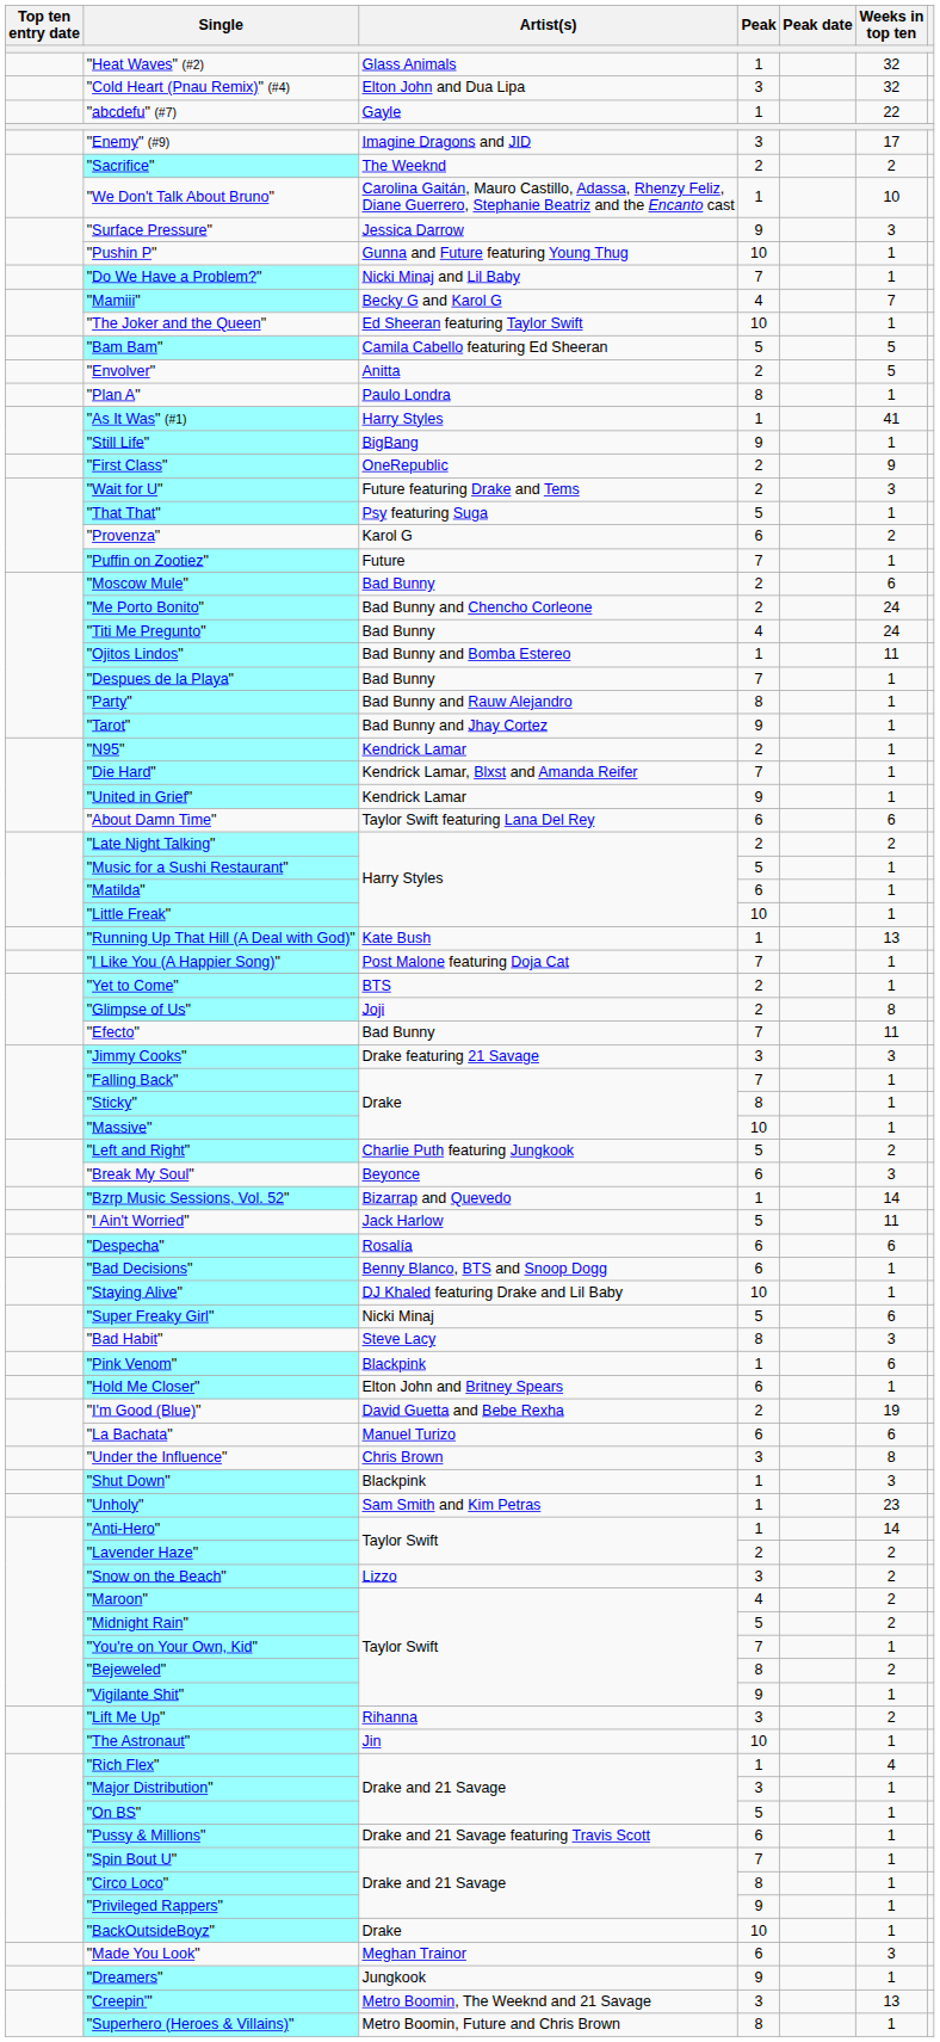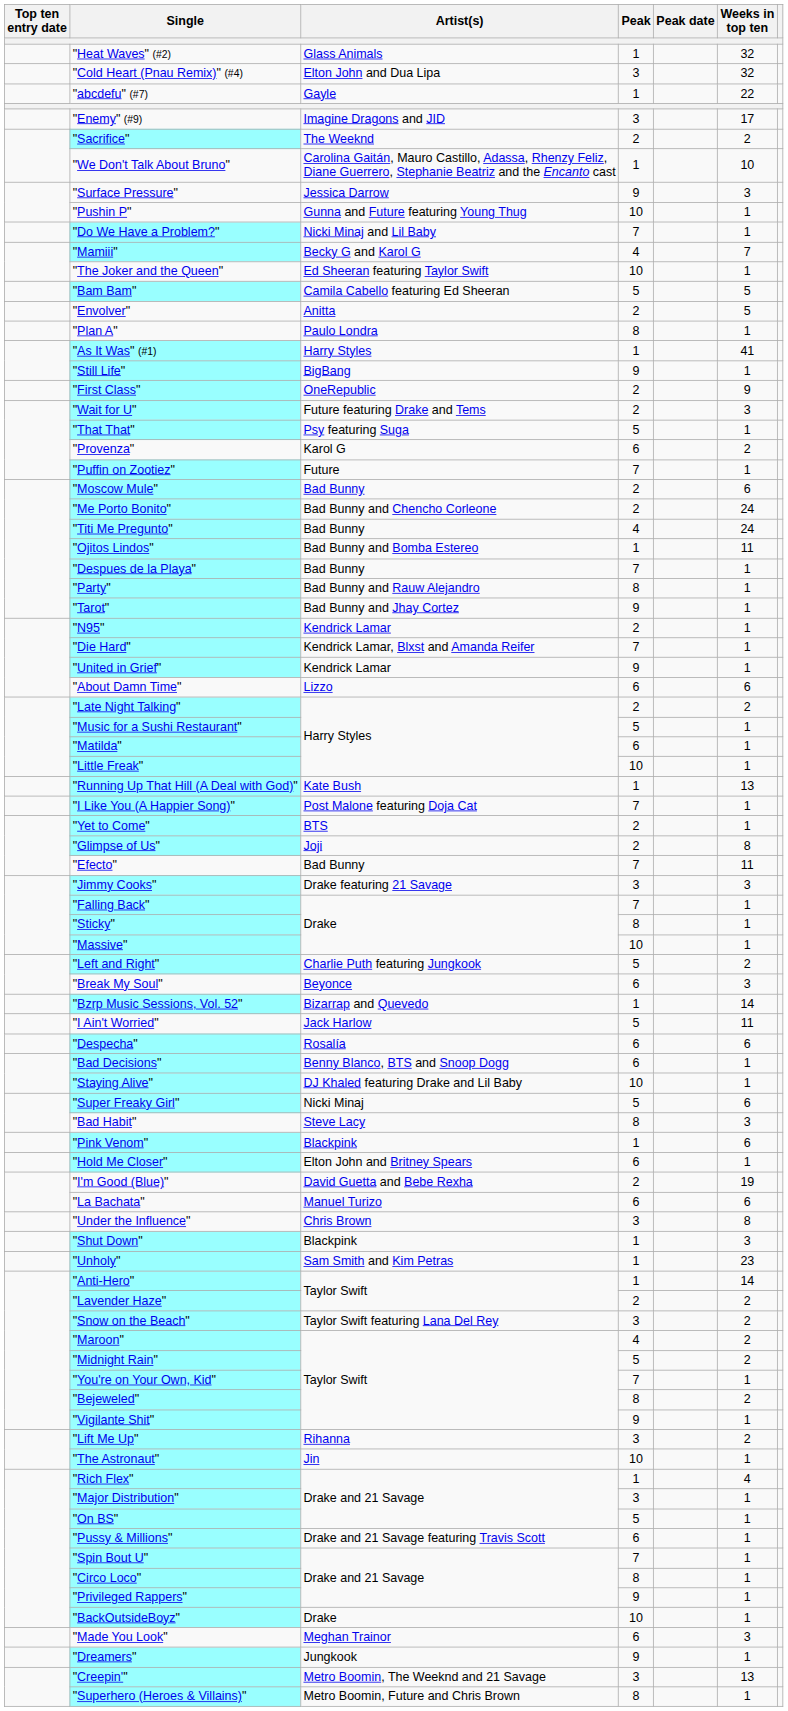 <table class="wikitable sortable">
 <tr>
 <th>Top ten<br>entry date</th>
 <th>Single</th>
 <th>Artist(s)</th>
 <th data-sort-type="number">Peak</th>
 <th>Peak date</th>
 <th data-sort-type="number">Weeks in<br>top ten</th>
 <th></th>
 </tr>
 <tr>
 <th colspan=7></th>
 </tr>
 <tr>
 <td></td>
 <td>"<a href='#'>Heat Waves</a>" <small>(#2)</small></td>
 <td><a href='#'>Glass Animals</a></td>
 <td style="text-align:center;">1</td>
 <td></td>
 <td style="text-align:center;">32</td>
 <td style="text-align:center;"> </td>
 </tr>
 <tr>
 <td></td>
 <td>"<a href='#'>Cold Heart (Pnau Remix)</a>" <small>(#4)</small></td>
 <td><a href='#'>Elton John</a> and Dua Lipa</td>
 <td style="text-align:center;">3</td>
 <td></td>
 <td style="text-align:center;">32</td>
 <td style="text-align:center;"> </td>
 </tr>
 <tr>
 <td></td>
 <td>"<a href='#'>abcdefu</a>" <small>(#7)</small></td>
 <td><a href='#'>Gayle</a></td>
 <td style="text-align:center;">1</td>
 <td></td>
 <td style="text-align:center;">22</td>
 <td style="text-align:center;"> </td>
 </tr>
 <tr>
 <th colspan=7></th>
 </tr>
 <tr>
 <td></td>
 <td>"<a href='#'>Enemy</a>" <small>(#9)</small></td>
 <td><a href='#'>Imagine Dragons</a> and <a href='#'>JID</a></td>
 <td style="text-align:center;">3</td>
 <td></td>
 <td style="text-align:center;">17</td>
 <td style="text-align:center;"> </td>
 </tr>
 <tr>
 <td rowspan=2></td>
 <td style= "background:#9ff;">"<a href='#'>Sacrifice</a>" </td>
 <td><a href='#'>The Weeknd</a></td>
 <td style="text-align:center;">2</td>
 <td></td>
 <td style="text-align:center;">2</td>
 <td style="text-align:center;"></td>
 </tr>
 <tr>
 <td>"<a href='#'>We Don't Talk About Bruno</a>"</td>
 <td><a href='#'>Carolina Gaitán</a>, Mauro Castillo, <a href='#'>Adassa</a>, <a href='#'>Rhenzy Feliz</a>,<br> <a href='#'>Diane Guerrero</a>, <a href='#'>Stephanie Beatriz</a> and the <em><a href='#'>Encanto</a></em> cast</td>
 <td style="text-align:center;">1</td>
 <td></td>
 <td style="text-align:center;">10</td>
 <td style="text-align:center;"> </td>
 </tr>
 <tr>
 <td rowspan=2></td>
 <td>"<a href='#'>Surface Pressure</a>"</td>
 <td><a href='#'>Jessica Darrow</a></td>
 <td style="text-align:center;">9</td>
 <td></td>
 <td style="text-align:center;">3</td>
 <td style="text-align:center;"></td>
 </tr>
 <tr>
 <td>"<a href='#'>Pushin P</a>"</td>
 <td><a href='#'>Gunna</a> and <a href='#'>Future</a> featuring <a href='#'>Young Thug</a></td>
 <td style="text-align:center;">10</td>
 <td></td>
 <td style="text-align:center;">1</td>
 <td style="text-align:center;"></td>
 </tr>
 <tr>
 <td></td>
 <td style= "background:#9ff;">"<a href='#'>Do We Have a Problem?</a>" </td>
 <td><a href='#'>Nicki Minaj</a> and <a href='#'>Lil Baby</a></td>
 <td style="text-align:center;">7</td>
 <td></td>
 <td style="text-align:center;">1</td>
 <td style="text-align:center;"></td>
 </tr>
 <tr>
 <td rowspan=2></td>
 <td style= "background:#9ff;">"<a href='#'>Mamiii</a>" </td>
 <td><a href='#'>Becky G</a> and <a href='#'>Karol G</a></td>
 <td style="text-align:center;">4</td>
 <td></td>
 <td style="text-align:center;">7</td>
 <td style="text-align:center;"> </td>
 </tr>
 <tr>
 <td>"<a href='#'>The Joker and the Queen</a>"</td>
 <td><a href='#'>Ed Sheeran</a> featuring <a href='#'>Taylor Swift</a></td>
 <td style="text-align:center;">10</td>
 <td></td>
 <td style="text-align:center;">1</td>
 <td style="text-align:center;"></td>
 </tr>
 <tr>
 <td></td>
 <td style= "background:#9ff;">"<a href='#'>Bam Bam</a>" </td>
 <td><a href='#'>Camila Cabello</a> featuring Ed Sheeran</td>
 <td style="text-align:center;">5</td>
 <td></td>
 <td style="text-align:center;">5</td>
 <td style="text-align:center;"> </td>
 </tr>
 <tr>
 <td></td>
 <td>"<a href='#'>Envolver</a>"</td>
 <td><a href='#'>Anitta</a></td>
 <td style="text-align:center;">2</td>
 <td></td>
 <td style="text-align:center;">5</td>
 <td style="text-align:center;"> </td>
 </tr>
 <tr>
 <td></td>
 <td>"<a href='#'>Plan A</a>"</td>
 <td><a href='#'>Paulo Londra</a></td>
 <td style="text-align:center;">8</td>
 <td></td>
 <td style="text-align:center;">1</td>
 <td style="text-align:center;"></td>
 </tr>
 <tr>
 <td rowspan=2></td>
 <td style= "background:#9ff;">"<a href='#'>As It Was</a>"   <small>(#1)</small></td>
 <td><a href='#'>Harry Styles</a></td>
 <td style="text-align:center;">1</td>
 <td></td>
 <td style="text-align:center;">41</td>
 <td style="text-align:center;"></td>
 </tr>
 <tr>
 <td style= "background:#9ff;">"<a href='#'>Still Life</a>" </td>
 <td><a href='#'>BigBang</a></td>
 <td style="text-align:center;">9</td>
 <td></td>
 <td style="text-align:center;">1</td>
 <td style="text-align:center;"></td>
 </tr>
 <tr>
 <td></td>
 <td style= "background:#9ff;">"<a href='#'>First Class</a>" </td>
 <td><a href='#'>OneRepublic</a></td>
 <td style="text-align:center;">2</td>
 <td></td>
 <td style="text-align:center;">9</td>
 <td style="text-align:center;"></td>
 </tr>
 <tr>
 <td rowspan=4></td>
 <td style= "background:#9ff;">"<a href='#'>Wait for U</a>" </td>
 <td>Future featuring <a href='#'>Drake</a> and <a href='#'>Tems</a></td>
 <td style="text-align:center;">2</td>
 <td></td>
 <td style="text-align:center;">3</td>
 <td style="text-align:center;"></td>
 </tr>
 <tr>
 <td style= "background:#9ff;">"<a href='#'>That That</a>" </td>
 <td><a href='#'>Psy</a> featuring <a href='#'>Suga</a></td>
 <td style="text-align:center;">5</td>
 <td></td>
 <td style="text-align:center;">1</td>
 <td style="text-align:center;"></td>
 </tr>
 <tr>
 <td>"<a href='#'>Provenza</a>"</td>
 <td>Karol G</td>
 <td style="text-align:center;">6</td>
 <td></td>
 <td style="text-align:center;">2</td>
 <td style="text-align:center;"></td>
 </tr>
 <tr>
 <td style= "background:#9ff;">"<a href='#'>Puffin on Zootiez</a>" </td>
 <td>Future</td>
 <td style="text-align:center;">7</td>
 <td></td>
 <td style="text-align:center;">1</td>
 <td style="text-align:center;"></td>
 </tr>
 <tr>
 <td rowspan=7></td>
 <td style= "background:#9ff;">"<a href='#'>Moscow Mule</a>" </td>
 <td><a href='#'>Bad Bunny</a></td>
 <td style="text-align:center;">2</td>
 <td></td>
 <td style="text-align:center;">6</td>
 <td style="text-align:center;"></td>
 </tr>
 <tr>
 <td style= "background:#9ff;">"<a href='#'>Me Porto Bonito</a>" </td>
 <td>Bad Bunny and <a href='#'>Chencho Corleone</a></td>
 <td style="text-align:center;">2</td>
 <td></td>
 <td style="text-align:center;">24</td>
 <td style="text-align:center;"> </td>
 </tr>
 <tr>
 <td style= "background:#9ff;">"<a href='#'>Titi Me Pregunto</a>" </td>
 <td>Bad Bunny</td>
 <td style="text-align:center;">4</td>
 <td></td>
 <td style="text-align:center;">24</td>
 <td style="text-align:center;"> </td>
 </tr>
 <tr>
 <td style= "background:#9ff;">"<a href='#'>Ojitos Lindos</a>" </td>
 <td>Bad Bunny and <a href='#'>Bomba Estereo</a></td>
 <td style="text-align:center;">1</td>
 <td></td>
 <td style="text-align:center;">11</td>
 <td style="text-align:center;"> </td>
 </tr>
 <tr>
 <td style= "background:#9ff;">"<a href='#'>Despues de la Playa</a>" </td>
 <td>Bad Bunny</td>
 <td style="text-align:center;">7</td>
 <td></td>
 <td style="text-align:center;">1</td>
 <td style="text-align:center;"></td>
 </tr>
 <tr>
 <td style= "background:#9ff;">"<a href='#'>Party</a>" </td>
 <td>Bad Bunny and <a href='#'>Rauw Alejandro</a></td>
 <td style="text-align:center;">8</td>
 <td></td>
 <td style="text-align:center;">1</td>
 <td style="text-align:center;"></td>
 </tr>
 <tr>
 <td style= "background:#9ff;">"<a href='#'>Tarot</a>" </td>
 <td>Bad Bunny and <a href='#'>Jhay Cortez</a></td>
 <td style="text-align:center;">9</td>
 <td></td>
 <td style="text-align:center;">1</td>
 <td style="text-align:center;"></td>
 </tr>
 <tr>
 <td rowspan=4></td>
 <td style= "background:#9ff;">"<a href='#'>N95</a>" </td>
 <td><a href='#'>Kendrick Lamar</a></td>
 <td style="text-align:center;">2</td>
 <td></td>
 <td style="text-align:center;">1</td>
 <td style="text-align:center;"></td>
 </tr>
 <tr>
 <td style= "background:#9ff;">"<a href='#'>Die Hard</a>" </td>
 <td>Kendrick Lamar, <a href='#'>Blxst</a> and <a href='#'>Amanda Reifer</a></td>
 <td style="text-align:center;">7</td>
 <td></td>
 <td style="text-align:center;">1</td>
 <td style="text-align:center;"></td>
 </tr>
 <tr>
 <td style= "background:#9ff;">"<a href='#'>United in Grief</a>" </td>
 <td>Kendrick Lamar</td>
 <td style="text-align:center;">9</td>
 <td></td>
 <td style="text-align:center;">1</td>
 <td style="text-align:center;"></td>
 </tr>
 <tr>
 <td>"<a href='#'>About Damn Time</a>"</td>
-<td>Taylor Swift featuring <a href='#'>Lana Del Rey</a></td>
+<td><a href='#'>Lizzo</a></td>
 <td style="text-align:center;">6</td>
 <td></td>
 <td style="text-align:center;">6</td>
 <td style="text-align:center;"> </td>
 </tr>
 <tr>
 <td rowspan=4></td>
 <td style= "background:#9ff;">"<a href='#'>Late Night Talking</a>" </td>
 <td rowspan=4>Harry Styles</td>
 <td style="text-align:center;">2</td>
 <td></td>
 <td style="text-align:center;">2</td>
 <td style="text-align:center;"></td>
 </tr>
 <tr>
 <td style= "background:#9ff;">"<a href='#'>Music for a Sushi Restaurant</a>" </td>
 <td style="text-align:center;">5</td>
 <td></td>
 <td style="text-align:center;">1</td>
 <td style="text-align:center;"></td>
 </tr>
 <tr>
 <td style= "background:#9ff;">"<a href='#'>Matilda</a>" </td>
 <td style="text-align:center;">6</td>
 <td></td>
 <td style="text-align:center;">1</td>
 <td style="text-align:center;"></td>
 </tr>
 <tr>
 <td style= "background:#9ff;">"<a href='#'>Little Freak</a>" </td>
 <td style="text-align:center;">10</td>
 <td></td>
 <td style="text-align:center;">1</td>
 <td style="text-align:center;"></td>
 </tr>
 <tr>
 <td></td>
 <td style= "background:#9ff;">"<a href='#'>Running Up That Hill (A Deal with God)</a>" </td>
 <td><a href='#'>Kate Bush</a></td>
 <td style="text-align:center;">1</td>
 <td></td>
 <td style="text-align:center;">13</td>
 <td style="text-align:center;"> </td>
 </tr>
 <tr>
 <td></td>
 <td style= "background:#9ff;">"<a href='#'>I Like You (A Happier Song)</a>" </td>
 <td><a href='#'>Post Malone</a> featuring <a href='#'>Doja Cat</a></td>
 <td style="text-align:center;">7</td>
 <td></td>
 <td style="text-align:center;">1</td>
 <td style="text-align:center;"></td>
 </tr>
 <tr>
 <td rowspan=3></td>
 <td style= "background:#9ff;">"<a href='#'>Yet to Come</a>" </td>
 <td><a href='#'>BTS</a></td>
 <td style="text-align:center;">2</td>
 <td></td>
 <td style="text-align:center;">1</td>
 <td style="text-align:center;"></td>
 </tr>
 <tr>
 <td style= "background:#9ff;">"<a href='#'>Glimpse of Us</a>" </td>
 <td><a href='#'>Joji</a></td>
 <td style="text-align:center;">2</td>
 <td></td>
 <td style="text-align:center;">8</td>
 <td style="text-align:center;"> </td>
 </tr>
 <tr>
 <td>"<a href='#'>Efecto</a>"</td>
 <td>Bad Bunny</td>
 <td style="text-align:center;">7</td>
 <td></td>
 <td style="text-align:center;">11</td>
 <td style="text-align:center;"> </td>
 </tr>
 <tr>
 <td rowspan=4></td>
 <td style= "background:#9ff;">"<a href='#'>Jimmy Cooks</a>" </td>
 <td>Drake featuring <a href='#'>21 Savage</a></td>
 <td style="text-align:center;">3</td>
 <td></td>
 <td style="text-align:center;">3</td>
 <td style="text-align:center;"></td>
 </tr>
 <tr>
 <td style= "background:#9ff;">"<a href='#'>Falling Back</a>" </td>
 <td rowspan=3>Drake</td>
 <td style="text-align:center;">7</td>
 <td></td>
 <td style="text-align:center;">1</td>
 <td style="text-align:center;"></td>
 </tr>
 <tr>
 <td style= "background:#9ff;">"<a href='#'>Sticky</a>" </td>
 <td style="text-align:center;">8</td>
 <td></td>
 <td style="text-align:center;">1</td>
 <td style="text-align:center;"></td>
 </tr>
 <tr>
 <td style= "background:#9ff;">"<a href='#'>Massive</a>" </td>
 <td style="text-align:center;">10</td>
 <td></td>
 <td style="text-align:center;">1</td>
 <td style="text-align:center;"></td>
 </tr>
 <tr>
 <td rowspan=2></td>
 <td style= "background:#9ff;">"<a href='#'>Left and Right</a>" </td>
 <td><a href='#'>Charlie Puth</a> featuring <a href='#'>Jungkook</a></td>
 <td style="text-align:center;">5</td>
 <td></td>
 <td style="text-align:center;">2</td>
 <td style="text-align:center;"></td>
 </tr>
 <tr>
 <td>"<a href='#'>Break My Soul</a>"</td>
 <td><a href='#'>Beyonce</a></td>
 <td style="text-align:center;">6</td>
 <td></td>
 <td style="text-align:center;">3</td>
 <td style="text-align:center;"> </td>
 </tr>
 <tr>
 <td></td>
 <td style= "background:#9ff;">"<a href='#'>Bzrp Music Sessions, Vol. 52</a>" </td>
 <td><a href='#'>Bizarrap</a> and <a href='#'>Quevedo</a></td>
 <td style="text-align:center;">1</td>
 <td></td>
 <td style="text-align:center;">14</td>
 <td style="text-align:center;"> </td>
 </tr>
 <tr>
 <td></td>
 <td>"<a href='#'>I Ain't Worried</a>"</td>
 <td><a href='#'>Jack Harlow</a></td>
 <td style="text-align:center;">5</td>
 <td></td>
 <td style="text-align:center;">11</td>
 <td style="text-align:center;"> </td>
 </tr>
 <tr>
 <td></td>
 <td style= "background:#9ff;">"<a href='#'>Despecha</a>" </td>
 <td><a href='#'>Rosalía</a></td>
 <td style="text-align:center;">6</td>
 <td></td>
 <td style="text-align:center;">6</td>
 <td style="text-align:center;"> </td>
 </tr>
 <tr>
 <td rowspan=2></td>
 <td style= "background:#9ff;">"<a href='#'>Bad Decisions</a>" </td>
 <td><a href='#'>Benny Blanco</a>, <a href='#'>BTS</a> and <a href='#'>Snoop Dogg</a></td>
 <td style="text-align:center;">6</td>
 <td></td>
 <td style="text-align:center;">1</td>
 <td style="text-align:center;"></td>
 </tr>
 <tr>
 <td style= "background:#9ff;">"<a href='#'>Staying Alive</a>" </td>
 <td><a href='#'>DJ Khaled</a> featuring Drake and Lil Baby</td>
 <td style="text-align:center;">10</td>
 <td></td>
 <td style="text-align:center;">1</td>
 <td style="text-align:center;"></td>
 </tr>
 <tr>
 <td rowspan=2></td>
 <td style= "background:#9ff;">"<a href='#'>Super Freaky Girl</a>" </td>
 <td>Nicki Minaj</td>
 <td style="text-align:center;">5</td>
 <td></td>
 <td style="text-align:center;">6</td>
 <td style="text-align:center;"></td>
 </tr>
 <tr>
 <td>"<a href='#'>Bad Habit</a>"</td>
 <td><a href='#'>Steve Lacy</a></td>
 <td style="text-align:center;">8</td>
 <td></td>
 <td style="text-align:center;">3</td>
 <td style="text-align:center;"> </td>
 </tr>
 <tr>
 <td></td>
 <td style= "background:#9ff;">"<a href='#'>Pink Venom</a>" </td>
 <td><a href='#'>Blackpink</a></td>
 <td style="text-align:center;">1</td>
 <td></td>
 <td style="text-align:center;">6</td>
 <td style="text-align:center;"></td>
 </tr>
 <tr>
 <td></td>
 <td style= "background:#9ff;">"<a href='#'>Hold Me Closer</a>" </td>
 <td>Elton John and <a href='#'>Britney Spears</a></td>
 <td style="text-align:center;">6</td>
 <td></td>
 <td style="text-align:center;">1</td>
 <td style="text-align:center;"></td>
 </tr>
 <tr>
 <td rowspan=2></td>
 <td>"<a href='#'>I'm Good (Blue)</a>"</td>
 <td><a href='#'>David Guetta</a> and <a href='#'>Bebe Rexha</a></td>
 <td style="text-align:center;">2</td>
 <td></td>
 <td style="text-align:center;">19</td>
 <td style="text-align:center;"> </td>
 </tr>
 <tr>
 <td>"<a href='#'>La Bachata</a>"</td>
 <td><a href='#'>Manuel Turizo</a></td>
 <td style="text-align:center;">6</td>
 <td></td>
 <td style="text-align:center;">6</td>
 <td style="text-align:center;"> </td>
 </tr>
 <tr>
 <td></td>
 <td>"<a href='#'>Under the Influence</a>"</td>
 <td><a href='#'>Chris Brown</a></td>
 <td style="text-align:center;">3</td>
 <td></td>
 <td style="text-align:center;">8</td>
 <td style="text-align:center;"> </td>
 </tr>
 <tr>
 <td></td>
 <td style= "background:#9ff;">"<a href='#'>Shut Down</a>" </td>
 <td>Blackpink</td>
 <td style="text-align:center;">1</td>
 <td></td>
 <td style="text-align:center;">3</td>
 <td style="text-align:center;"></td>
 </tr>
 <tr>
 <td></td>
 <td style= "background:#9ff;">"<a href='#'>Unholy</a>" </td>
 <td><a href='#'>Sam Smith</a> and <a href='#'>Kim Petras</a></td>
 <td style="text-align:center;">1</td>
 <td></td>
 <td style="text-align:center;">23</td>
 <td style="text-align:center;"></td>
 </tr>
 <tr>
 <td rowspan=8></td>
 <td style= "background:#9ff;">"<a href='#'>Anti-Hero</a>" </td>
 <td rowspan=2>Taylor Swift</td>
 <td style="text-align:center;">1</td>
 <td></td>
 <td style="text-align:center;">14</td>
 <td style="text-align:center;"></td>
 </tr>
 <tr>
 <td style= "background:#9ff;">"<a href='#'>Lavender Haze</a>" </td>
 <td style="text-align:center;">2</td>
 <td></td>
 <td style="text-align:center;">2</td>
 <td style="text-align:center;"></td>
 </tr>
 <tr>
 <td style= "background:#9ff;">"<a href='#'>Snow on the Beach</a>" </td>
-<td><a href='#'>Lizzo</a></td>
+<td>Taylor Swift featuring <a href='#'>Lana Del Rey</a></td>
 <td style="text-align:center;">3</td>
 <td></td>
 <td style="text-align:center;">2</td>
 <td style="text-align:center;"></td>
 </tr>
 <tr>
 <td style= "background:#9ff;">"<a href='#'>Maroon</a>" </td>
 <td rowspan=5>Taylor Swift</td>
 <td style="text-align:center;">4</td>
 <td></td>
 <td style="text-align:center;">2</td>
 <td style="text-align:center;"></td>
 </tr>
 <tr>
 <td style= "background:#9ff;">"<a href='#'>Midnight Rain</a>" </td>
 <td style="text-align:center;">5</td>
 <td></td>
 <td style="text-align:center;">2</td>
 <td style="text-align:center;"></td>
 </tr>
 <tr>
 <td style= "background:#9ff;">"<a href='#'>You're on Your Own, Kid</a>" </td>
 <td style="text-align:center;">7</td>
 <td></td>
 <td style="text-align:center;">1</td>
 <td style="text-align:center;"></td>
 </tr>
 <tr>
 <td style= "background:#9ff;">"<a href='#'>Bejeweled</a>" </td>
 <td style="text-align:center;">8</td>
 <td></td>
 <td style="text-align:center;">2</td>
 <td style="text-align:center;"></td>
 </tr>
 <tr>
 <td style= "background:#9ff;">"<a href='#'>Vigilante Shit</a>" </td>
 <td style="text-align:center;">9</td>
 <td></td>
 <td style="text-align:center;">1</td>
 <td style="text-align:center;"></td>
 </tr>
 <tr>
 <td rowspan=2></td>
 <td style= "background:#9ff;">"<a href='#'>Lift Me Up</a>" </td>
 <td><a href='#'>Rihanna</a></td>
 <td style="text-align:center;">3</td>
 <td></td>
 <td style="text-align:center;">2</td>
 <td style="text-align:center;"></td>
 </tr>
 <tr>
 <td style= "background:#9ff;">"<a href='#'>The Astronaut</a>" </td>
 <td><a href='#'>Jin</a></td>
 <td style="text-align:center;">10</td>
 <td></td>
 <td style="text-align:center;">1</td>
 <td style="text-align:center;"></td>
 </tr>
 <tr>
 <td rowspan=8></td>
 <td style= "background:#9ff;">"<a href='#'>Rich Flex</a>" </td>
 <td rowspan=3>Drake and 21 Savage</td>
 <td style="text-align:center;">1</td>
 <td></td>
 <td style="text-align:center;">4</td>
 <td style="text-align:center;"></td>
 </tr>
 <tr>
 <td style= "background:#9ff;">"<a href='#'>Major Distribution</a>" </td>
 <td style="text-align:center;">3</td>
 <td></td>
 <td style="text-align:center;">1</td>
 <td style="text-align:center;"></td>
 </tr>
 <tr>
 <td style= "background:#9ff;">"<a href='#'>On BS</a>" </td>
 <td style="text-align:center;">5</td>
 <td></td>
 <td style="text-align:center;">1</td>
 <td style="text-align:center;"></td>
 </tr>
 <tr>
 <td style= "background:#9ff;">"<a href='#'>Pussy & Millions</a>" </td>
 <td>Drake and 21 Savage featuring <a href='#'>Travis Scott</a></td>
 <td style="text-align:center;">6</td>
 <td></td>
 <td style="text-align:center;">1</td>
 <td style="text-align:center;"></td>
 </tr>
 <tr>
 <td style= "background:#9ff;">"<a href='#'>Spin Bout U</a>" </td>
 <td rowspan=3>Drake and 21 Savage</td>
 <td style="text-align:center;">7</td>
 <td></td>
 <td style="text-align:center;">1</td>
 <td style="text-align:center;"></td>
 </tr>
 <tr>
 <td style= "background:#9ff;">"<a href='#'>Circo Loco</a>" </td>
 <td style="text-align:center;">8</td>
 <td></td>
 <td style="text-align:center;">1</td>
 <td style="text-align:center;"></td>
 </tr>
 <tr>
 <td style= "background:#9ff;">"<a href='#'>Privileged Rappers</a>" </td>
 <td style="text-align:center;">9</td>
 <td></td>
 <td style="text-align:center;">1</td>
 <td style="text-align:center;"></td>
 </tr>
 <tr>
 <td style= "background:#9ff;">"<a href='#'>BackOutsideBoyz</a>" </td>
 <td>Drake</td>
 <td style="text-align:center;">10</td>
 <td></td>
 <td style="text-align:center;">1</td>
 <td style="text-align:center;"></td>
 </tr>
 <tr>
 <td></td>
 <td>"<a href='#'>Made You Look</a>"</td>
 <td><a href='#'>Meghan Trainor</a></td>
 <td style="text-align:center;">6</td>
 <td></td>
 <td style="text-align:center;">3</td>
 <td style="text-align:center;"> </td>
 </tr>
 <tr>
 <td></td>
 <td style= "background:#9ff;">"<a href='#'>Dreamers</a>" </td>
 <td>Jungkook</td>
 <td style="text-align:center;">9</td>
 <td></td>
 <td style="text-align:center;">1</td>
 <td style="text-align:center;"></td>
 </tr>
 <tr>
 <td rowspan=2></td>
 <td style= "background:#9ff;">"<a href='#'>Creepin'</a>" </td>
 <td><a href='#'>Metro Boomin</a>, The Weeknd and 21 Savage</td>
 <td style="text-align:center;">3</td>
 <td></td>
 <td style="text-align:center;">13</td>
 <td style="text-align:center;"></td>
 </tr>
 <tr>
 <td style= "background:#9ff;">"<a href='#'>Superhero (Heroes & Villains)</a>" </td>
 <td>Metro Boomin, Future and Chris Brown</td>
 <td style="text-align:center;">8</td>
 <td></td>
 <td style="text-align:center;">1</td>
 <td style="text-align:center;"></td>
 </tr>
 </table>
